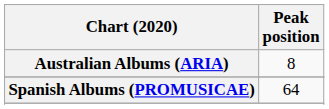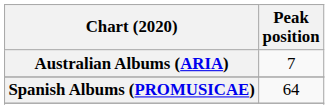 <table class="wikitable sortable plainrowheaders" style="text-align:center">
 <tr>
 <th scope="col">Chart (2020)</th>
 <th scope="col">Peak<br>position</th>
 </tr>
 <tr>
 <th scope="row">Australian Albums (<a href='#'>ARIA</a>)</th>
-<td>8</td>
+<td>7</td>
 </tr>
 <tr>
 </tr>
 <tr>
 </tr>
 <tr>
 </tr>
 <tr>
 </tr>
 <tr>
 <th scope="row">Spanish Albums (<a href='#'>PROMUSICAE</a>)</th>
 <td>64</td>
 </tr>
 <tr>
 </tr>
 <tr>
 </tr>
 <tr>
 </tr>
 <tr>
 </tr>
 </table>
